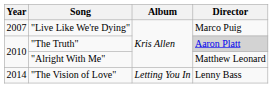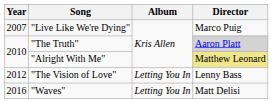 <table class="wikitable">
 <tr>
 <th>Year</th>
 <th>Song</th>
 <th>Album</th>
 <th>Director</th>
 </tr>
 <tr>
 <td>2007</td>
 <td>"Live Like We're Dying"</td>
 <td rowspan="3"><em>Kris Allen</em></td>
 <td>Marco Puig</td>
 </tr>
 <tr>
 <td rowspan="2">2010</td>
 <td>"The Truth"</td>
 <td style="background: lightgrey;"><a href='#'>Aaron Platt</a></td>
 </tr>
 <tr>
 <td>"Alright With Me"</td>
-<td>Matthew Leonard</td>
+<td style="background: khaki;">Matthew Leonard</td>
 </tr>
 <tr>
-<td>2014</td>
+<td>2012</td>
 <td>"The Vision of Love"</td>
 <td><em>Letting You In</em></td>
 <td>Lenny Bass</td>
 </tr>
+<tr>
+<td>2016</td>
+<td>"Waves"</td>
+<td><em>Letting You In</em></td>
+<td>Matt Delisi</td>
+</tr>
 </table>
